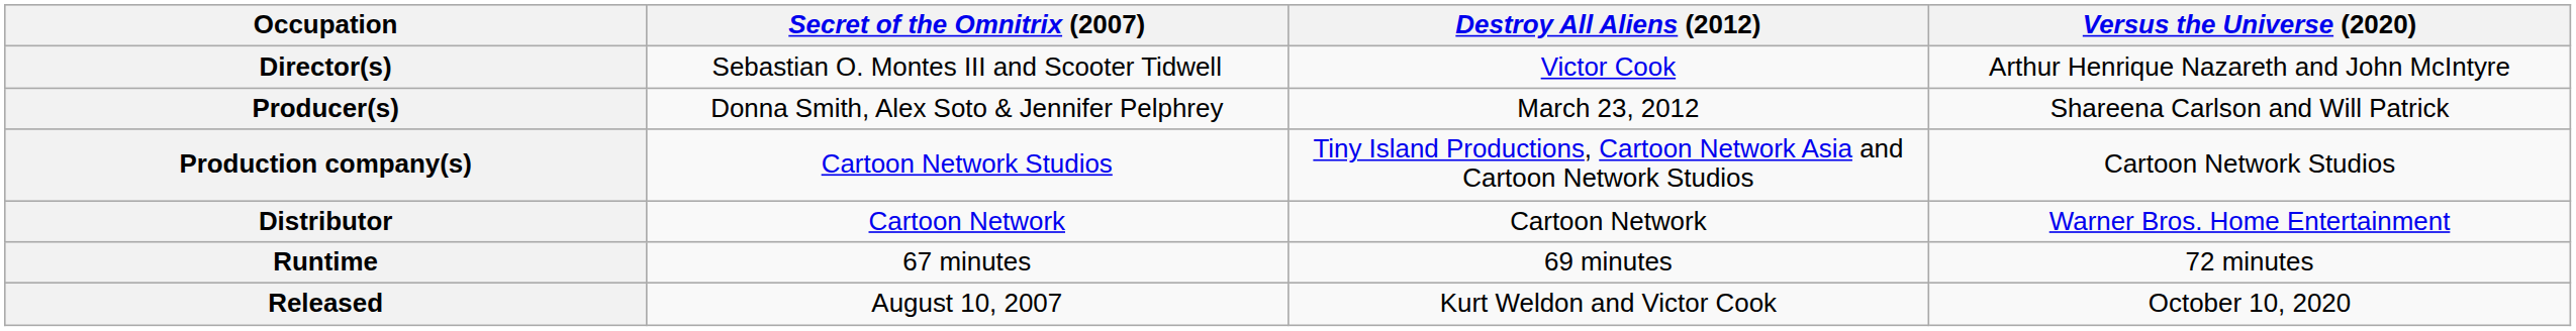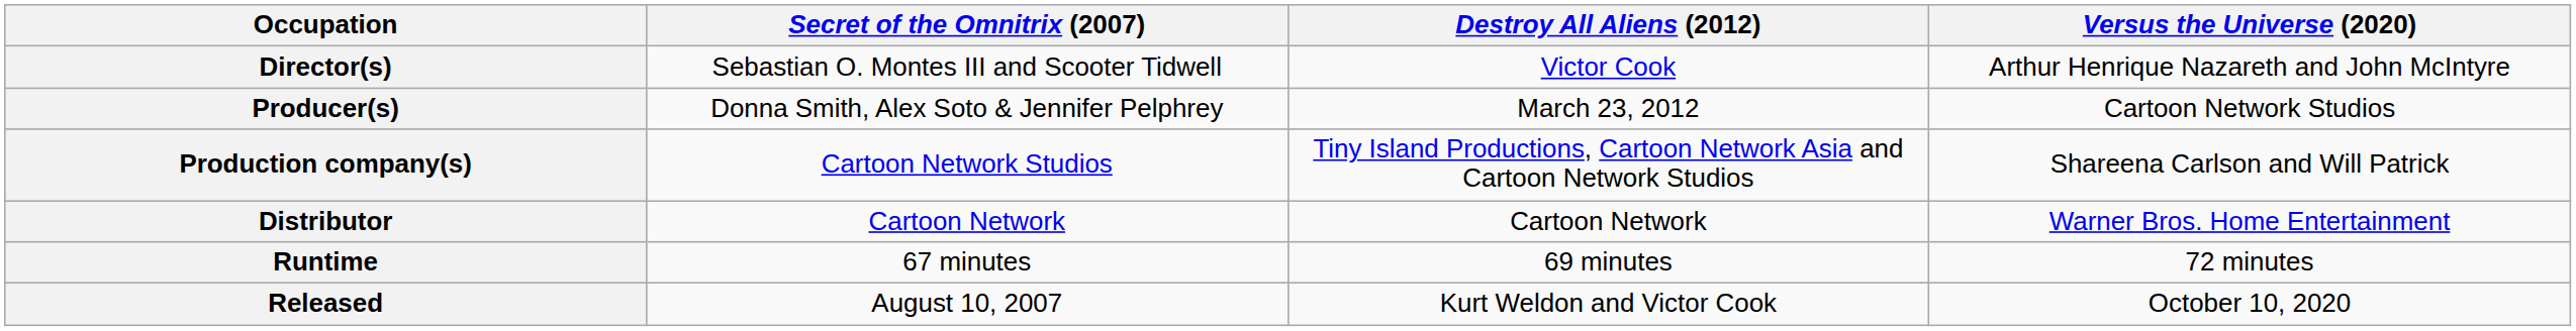 <table class="wikitable" style="text-align:center;">
 <tr>
 <th>Occupation</th>
 <th style="width:25%;"><em><a href='#'>Secret of the Omnitrix</a></em> (2007)</th>
 <th style="width:25%;"><em><a href='#'>Destroy All Aliens</a></em> (2012)</th>
 <th style="width:25%;"><em><a href='#'>Versus the Universe</a></em> (2020)</th>
 </tr>
 <tr>
 <th>Director(s)</th>
 <td>Sebastian O. Montes III and Scooter Tidwell</td>
 <td><a href='#'>Victor Cook</a></td>
 <td>Arthur Henrique Nazareth and John McIntyre</td>
 </tr>
 <tr>
 <th>Producer(s)</th>
 <td>Donna Smith, Alex Soto & Jennifer Pelphrey </td>
 <td>March 23, 2012</td>
-<td>Shareena Carlson and Will Patrick</td>
+<td>Cartoon Network Studios</td>
 </tr>
 <tr>
 <th>Production company(s)</th>
 <td><a href='#'>Cartoon Network Studios</a></td>
 <td><a href='#'>Tiny Island Productions</a>, <a href='#'>Cartoon Network Asia</a> and Cartoon Network Studios</td>
-<td>Cartoon Network Studios</td>
+<td>Shareena Carlson and Will Patrick</td>
 </tr>
 <tr>
 <th>Distributor</th>
 <td><a href='#'>Cartoon Network</a></td>
 <td>Cartoon Network</td>
 <td><a href='#'>Warner Bros. Home Entertainment</a></td>
 </tr>
 <tr>
 <th>Runtime</th>
 <td>67 minutes</td>
 <td>69 minutes</td>
 <td>72 minutes</td>
 </tr>
 <tr>
 <th>Released</th>
 <td>August 10, 2007</td>
 <td>Kurt Weldon  and Victor Cook </td>
 <td>October 10, 2020</td>
 </tr>
 </table>
